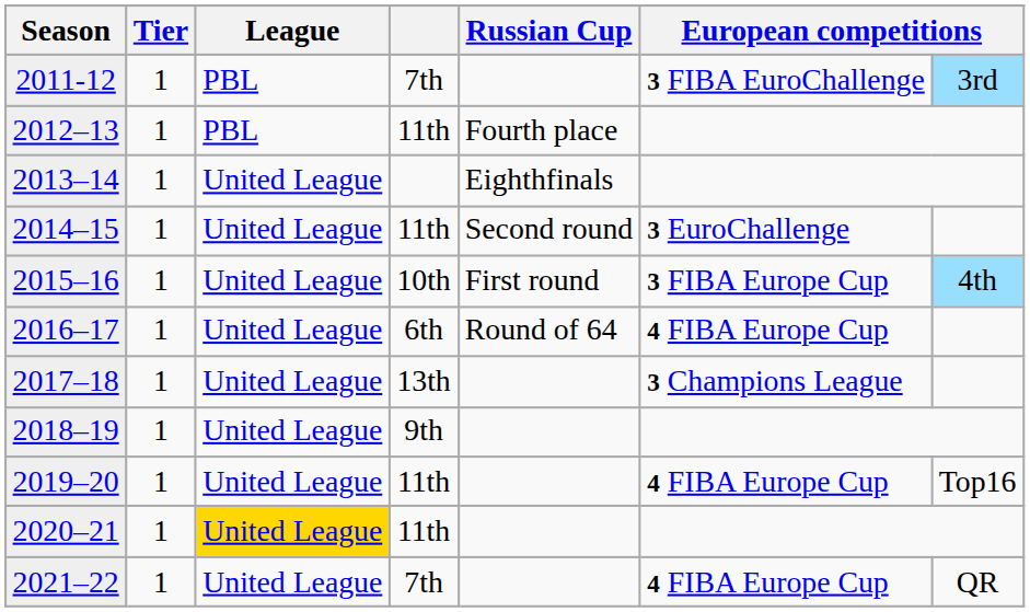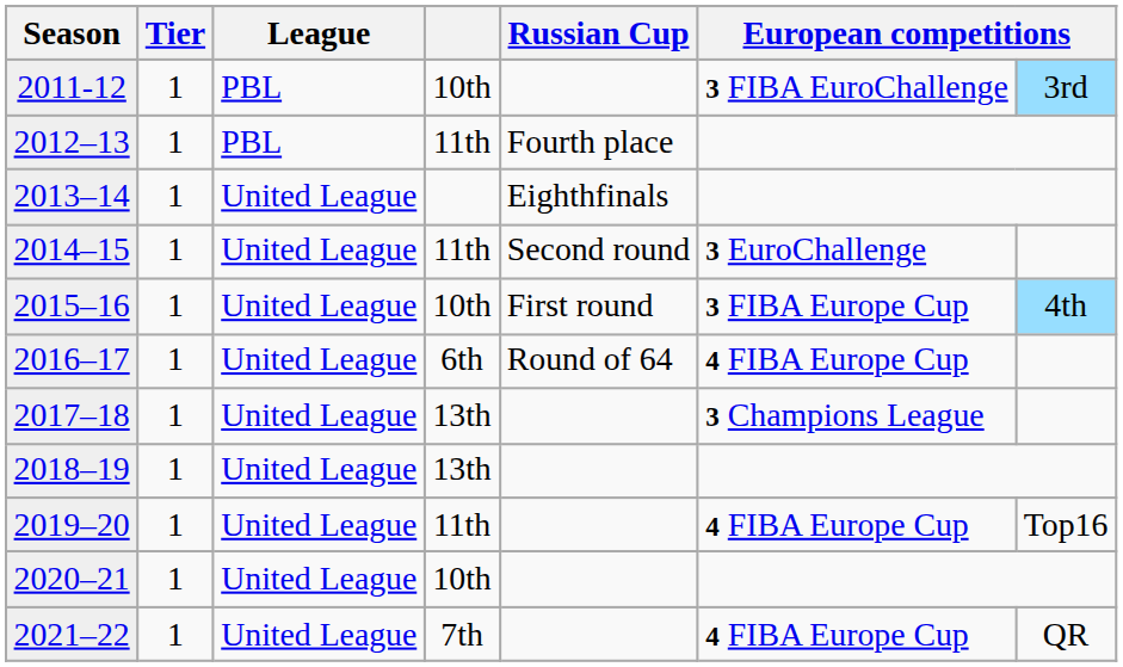 <table class="wikitable" style="font-size:85%; text-align:center">
 <tr bgcolor=>
 </tr>
 <tr>
 <th>Season</th>
 <th><a href='#'>Tier</a></th>
 <th>League</th>
 <th></th>
 <th><a href='#'>Russian Cup</a></th>
 <th colspan=2><a href='#'>European competitions</a></th>
 </tr>
 <tr>
 <td style="background:#efefef;"><a href='#'>2011-12</a></td>
 <td>1</td>
 <td align=left><a href='#'>PBL</a></td>
-<td align=center>7th</td>
+<td>10th</td>
 <td align=left></td>
 <td align=left><small><strong>3</strong></small> <a href='#'>FIBA EuroChallenge</a></td>
 <td style="background:#97DEFF;">3rd</td>
 </tr>
 <tr>
 <td style="background:#efefef;"><a href='#'>2012–13</a></td>
 <td>1</td>
 <td align=left><a href='#'>PBL</a></td>
 <td>11th</td>
 <td align=left>Fourth place</td>
 <td colspan=2></td>
 </tr>
 <tr>
 <td style="background:#efefef;"><a href='#'>2013–14</a></td>
 <td>1</td>
 <td align=left><a href='#'>United League</a></td>
 <td></td>
 <td align=left>Eighthfinals</td>
 <td colspan=2></td>
 </tr>
 <tr>
 <td style="background:#efefef;"><a href='#'>2014–15</a></td>
 <td>1</td>
 <td align=left><a href='#'>United League</a></td>
 <td>11th</td>
 <td align=left>Second round</td>
 <td align=left><small><strong>3</strong></small> <a href='#'>EuroChallenge</a></td>
 <td></td>
 </tr>
 <tr>
 <td style="background:#efefef;"><a href='#'>2015–16</a></td>
 <td>1</td>
 <td align=left><a href='#'>United League</a></td>
 <td>10th</td>
 <td align=left>First round</td>
 <td align=left><small><strong>3</strong></small> <a href='#'>FIBA Europe Cup</a></td>
 <td style="background:#97DEFF;">4th</td>
 </tr>
 <tr>
 <td style="background:#efefef;"><a href='#'>2016–17</a></td>
 <td>1</td>
 <td align=left><a href='#'>United League</a></td>
 <td>6th</td>
 <td align=left>Round of 64</td>
 <td align=left><small><strong>4</strong></small> <a href='#'>FIBA Europe Cup</a></td>
 <td></td>
 </tr>
 <tr>
 <td style="background:#efefef;"><a href='#'>2017–18</a></td>
 <td>1</td>
 <td align=left><a href='#'>United League</a></td>
 <td>13th</td>
 <td align=left></td>
 <td align=left><small><strong>3</strong></small> <a href='#'>Champions League</a></td>
 <td></td>
 </tr>
 <tr>
 <td style="background:#efefef;"><a href='#'>2018–19</a></td>
 <td>1</td>
 <td align=left><a href='#'>United League</a></td>
-<td>9th</td>
+<td>13th</td>
 <td align=left></td>
 <td colspan=2></td>
 </tr>
 <tr>
 <td style="background:#efefef;"><a href='#'>2019–20</a></td>
 <td>1</td>
 <td align=left><a href='#'>United League</a></td>
 <td>11th</td>
 <td align=left></td>
 <td align=left><small><strong>4</strong></small> <a href='#'>FIBA Europe Cup</a></td>
 <td>Top16</td>
 </tr>
 <tr>
 <td style="background:#efefef;"><a href='#'>2020–21</a></td>
 <td>1</td>
-<td align=left style="background: gold;"><a href='#'>United League</a></td>
-<td>11th</td>
+<td align=left><a href='#'>United League</a></td>
+<td>10th</td>
 <td align=left></td>
 <td colspan=2></td>
 </tr>
 <tr>
 <td style="background:#efefef;"><a href='#'>2021–22</a></td>
 <td>1</td>
 <td align=left><a href='#'>United League</a></td>
 <td align=center>7th</td>
 <td align=left></td>
 <td align=left><small><strong>4</strong></small> <a href='#'>FIBA Europe Cup</a></td>
 <td>QR</td>
 </tr>
 </table>
